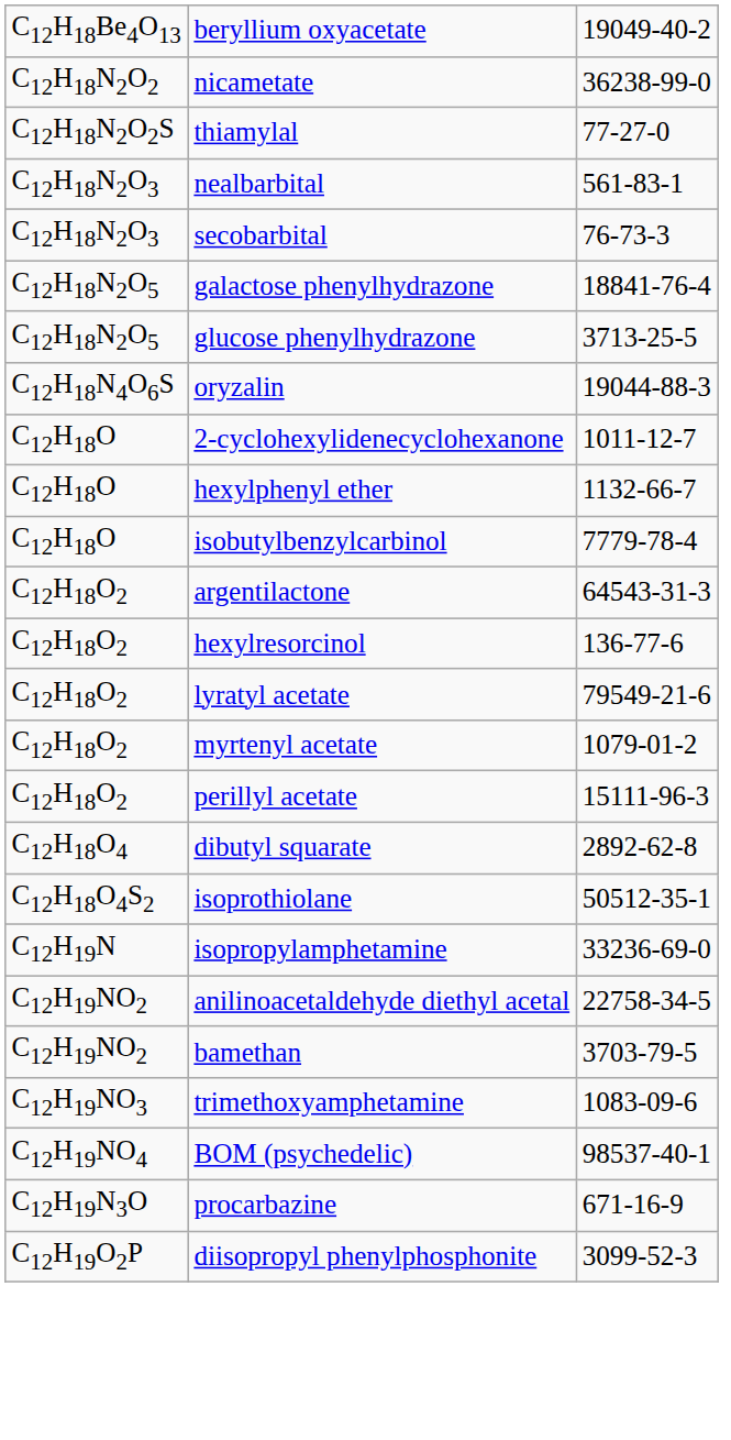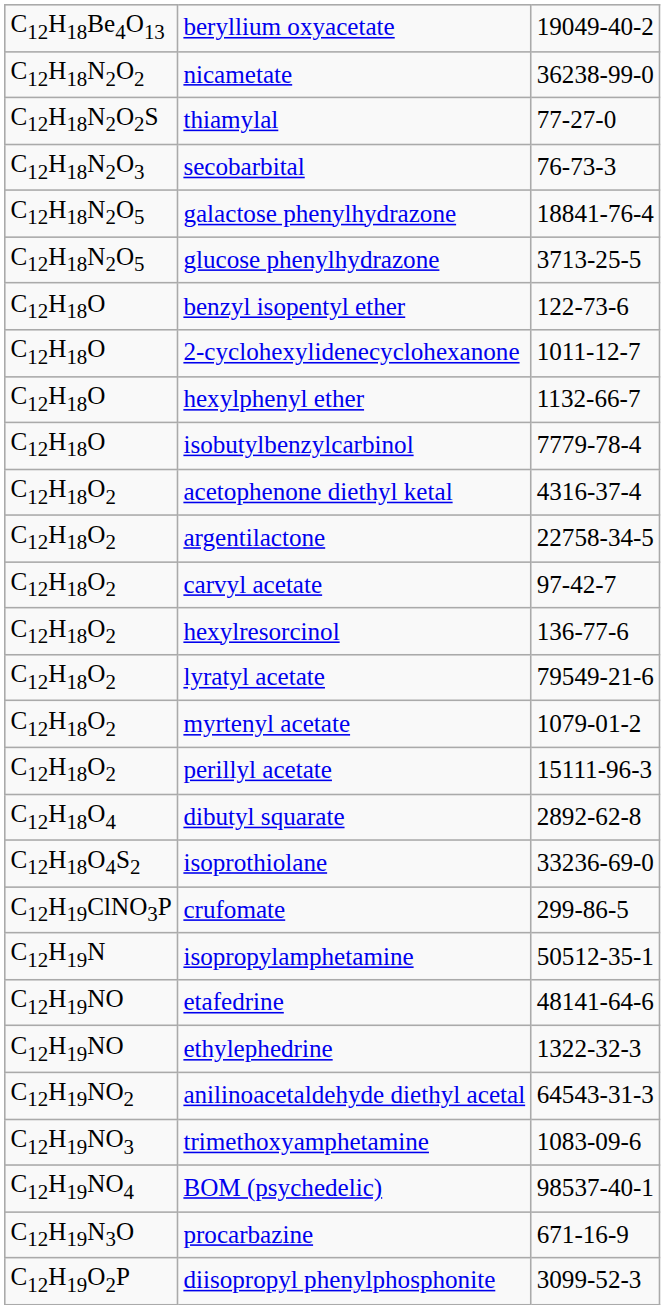 <table class="wikitable">
 <tr>
 <td>C<sub>12</sub>H<sub>18</sub>Be<sub>4</sub>O<sub>13</sub></td>
 <td><a href='#'>beryllium oxyacetate</a></td>
 <td>19049-40-2</td>
 </tr>
 <tr>
 <td>C<sub>12</sub>H<sub>18</sub>N<sub>2</sub>O<sub>2</sub></td>
 <td><a href='#'>nicametate</a></td>
 <td>36238-99-0</td>
 </tr>
 <tr>
 <td>C<sub>12</sub>H<sub>18</sub>N<sub>2</sub>O<sub>2</sub>S</td>
 <td><a href='#'>thiamylal</a></td>
 <td>77-27-0</td>
 </tr>
 <tr>
 <td>C<sub>12</sub>H<sub>18</sub>N<sub>2</sub>O<sub>3</sub></td>
-<td><a href='#'>nealbarbital</a></td>
-<td>561-83-1</td>
-</tr>
-<tr>
-<td>C<sub>12</sub>H<sub>18</sub>N<sub>2</sub>O<sub>3</sub></td>
 <td><a href='#'>secobarbital</a></td>
 <td>76-73-3</td>
 </tr>
 <tr>
 <td>C<sub>12</sub>H<sub>18</sub>N<sub>2</sub>O<sub>5</sub></td>
 <td><a href='#'>galactose phenylhydrazone</a></td>
 <td>18841-76-4</td>
 </tr>
 <tr>
 <td>C<sub>12</sub>H<sub>18</sub>N<sub>2</sub>O<sub>5</sub></td>
 <td><a href='#'>glucose phenylhydrazone</a></td>
 <td>3713-25-5</td>
 </tr>
 <tr>
-<td>C<sub>12</sub>H<sub>18</sub>N<sub>4</sub>O<sub>6</sub>S</td>
-<td><a href='#'>oryzalin</a></td>
-<td>19044-88-3</td>
+<td>C<sub>12</sub>H<sub>18</sub>O</td>
+<td><a href='#'>benzyl isopentyl ether</a></td>
+<td>122-73-6</td>
 </tr>
 <tr>
 <td>C<sub>12</sub>H<sub>18</sub>O</td>
 <td><a href='#'>2-cyclohexylidenecyclohexanone</a></td>
 <td>1011-12-7</td>
 </tr>
 <tr>
 <td>C<sub>12</sub>H<sub>18</sub>O</td>
 <td><a href='#'>hexylphenyl ether</a></td>
 <td>1132-66-7</td>
 </tr>
 <tr>
 <td>C<sub>12</sub>H<sub>18</sub>O</td>
 <td><a href='#'>isobutylbenzylcarbinol</a></td>
 <td>7779-78-4</td>
 </tr>
 <tr>
 <td>C<sub>12</sub>H<sub>18</sub>O<sub>2</sub></td>
+<td><a href='#'>acetophenone diethyl ketal</a></td>
+<td>4316-37-4</td>
+</tr>
+<tr>
+<td>C<sub>12</sub>H<sub>18</sub>O<sub>2</sub></td>
 <td><a href='#'>argentilactone</a></td>
-<td>64543-31-3</td>
+<td>22758-34-5</td>
+</tr>
+<tr>
+<td>C<sub>12</sub>H<sub>18</sub>O<sub>2</sub></td>
+<td><a href='#'>carvyl acetate</a></td>
+<td>97-42-7</td>
 </tr>
 <tr>
 <td>C<sub>12</sub>H<sub>18</sub>O<sub>2</sub></td>
 <td><a href='#'>hexylresorcinol</a></td>
 <td>136-77-6</td>
 </tr>
 <tr>
 <td>C<sub>12</sub>H<sub>18</sub>O<sub>2</sub></td>
 <td><a href='#'>lyratyl acetate</a></td>
 <td>79549-21-6</td>
 </tr>
 <tr>
 <td>C<sub>12</sub>H<sub>18</sub>O<sub>2</sub></td>
 <td><a href='#'>myrtenyl acetate</a></td>
 <td>1079-01-2</td>
 </tr>
 <tr>
 <td>C<sub>12</sub>H<sub>18</sub>O<sub>2</sub></td>
 <td><a href='#'>perillyl acetate</a></td>
 <td>15111-96-3</td>
 </tr>
 <tr>
 <td>C<sub>12</sub>H<sub>18</sub>O<sub>4</sub></td>
 <td><a href='#'>dibutyl squarate</a></td>
 <td>2892-62-8</td>
 </tr>
 <tr>
 <td>C<sub>12</sub>H<sub>18</sub>O<sub>4</sub>S<sub>2</sub></td>
 <td><a href='#'>isoprothiolane</a></td>
-<td>50512-35-1</td>
+<td>33236-69-0</td>
+</tr>
+<tr>
+<td>C<sub>12</sub>H<sub>19</sub>ClNO<sub>3</sub>P</td>
+<td><a href='#'>crufomate</a></td>
+<td>299-86-5</td>
 </tr>
 <tr>
 <td>C<sub>12</sub>H<sub>19</sub>N</td>
 <td><a href='#'>isopropylamphetamine</a></td>
-<td>33236-69-0</td>
+<td>50512-35-1</td>
+</tr>
+<tr>
+<td>C<sub>12</sub>H<sub>19</sub>NO</td>
+<td><a href='#'>etafedrine</a></td>
+<td>48141-64-6</td>
+</tr>
+<tr>
+<td>C<sub>12</sub>H<sub>19</sub>NO</td>
+<td><a href='#'>ethylephedrine</a></td>
+<td>1322-32-3</td>
 </tr>
 <tr>
 <td>C<sub>12</sub>H<sub>19</sub>NO<sub>2</sub></td>
 <td><a href='#'>anilinoacetaldehyde diethyl acetal</a></td>
-<td>22758-34-5</td>
-</tr>
-<tr>
-<td>C<sub>12</sub>H<sub>19</sub>NO<sub>2</sub></td>
-<td><a href='#'>bamethan</a></td>
-<td>3703-79-5</td>
+<td>64543-31-3</td>
 </tr>
 <tr>
 <td>C<sub>12</sub>H<sub>19</sub>NO<sub>3</sub></td>
 <td><a href='#'>trimethoxyamphetamine</a></td>
 <td>1083-09-6</td>
 </tr>
 <tr>
 <td>C<sub>12</sub>H<sub>19</sub>NO<sub>4</sub></td>
 <td><a href='#'>BOM (psychedelic)</a></td>
 <td>98537-40-1</td>
 </tr>
 <tr>
 <td>C<sub>12</sub>H<sub>19</sub>N<sub>3</sub>O</td>
 <td><a href='#'>procarbazine</a></td>
 <td>671-16-9</td>
 </tr>
 <tr>
 <td>C<sub>12</sub>H<sub>19</sub>O<sub>2</sub>P</td>
 <td><a href='#'>diisopropyl phenylphosphonite</a></td>
 <td>3099-52-3</td>
 </tr>
 </table>
